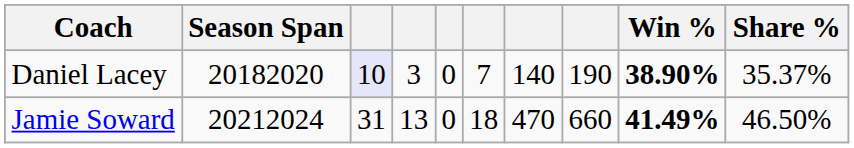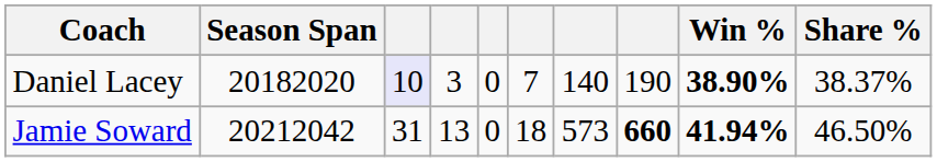 <table class="wikitable sortable" style="text-align:center;">
 <tr>
 <th>Coach</th>
 <th>Season Span</th>
 <th></th>
 <th></th>
 <th></th>
 <th></th>
 <th></th>
 <th></th>
 <th>Win %</th>
 <th>Share %</th>
 </tr>
 <tr>
 <td align=left>Daniel Lacey</td>
 <td>20182020</td>
 <td style="background: lavender;">10</td>
 <td>3</td>
 <td>0</td>
 <td>7</td>
 <td align=right>140</td>
 <td align=right>190</td>
 <td><strong>38.90%</strong></td>
-<td>35.37%</td>
+<td>38.37%</td>
 </tr>
 <tr>
 <td align=left><a href='#'>Jamie Soward</a></td>
-<td>20212024</td>
+<td>20212042</td>
 <td>31</td>
 <td>13</td>
 <td>0</td>
 <td>18</td>
-<td align=right>470</td>
-<td align=right>660</td>
-<td><strong>41.49%</strong></td>
+<td align=right>573</td>
+<td align=right><strong>660</strong></td>
+<td><strong>41.94%</strong></td>
 <td>46.50%</td>
 </tr>
 </table>
